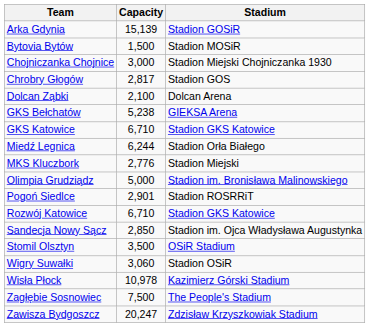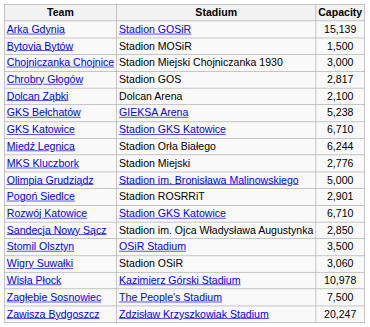 <table class="wikitable sortable">
 <tr>
 <th>Team</th>
+<th>Stadium</th>
 <th>Capacity</th>
-<th>Stadium</th>
 </tr>
 <tr>
 <td><a href='#'>Arka Gdynia</a></td>
+<td><a href='#'>Stadion GOSiR</a></td>
 <td style="text-align:center;">15,139</td>
-<td><a href='#'>Stadion GOSiR</a></td>
 </tr>
 <tr>
 <td><a href='#'>Bytovia Bytów</a></td>
+<td>Stadion MOSiR</td>
 <td style="text-align:center;">1,500</td>
-<td>Stadion MOSiR</td>
 </tr>
 <tr>
 <td><a href='#'>Chojniczanka Chojnice</a></td>
+<td>Stadion Miejski Chojniczanka 1930</td>
 <td style="text-align:center;">3,000</td>
-<td>Stadion Miejski Chojniczanka 1930</td>
 </tr>
 <tr>
 <td><a href='#'>Chrobry Głogów</a></td>
+<td>Stadion GOS</td>
 <td style="text-align:center;">2,817</td>
-<td>Stadion GOS</td>
 </tr>
 <tr>
 <td><a href='#'>Dolcan Ząbki</a></td>
+<td>Dolcan Arena</td>
 <td style="text-align:center;">2,100</td>
-<td>Dolcan Arena</td>
 </tr>
 <tr>
 <td><a href='#'>GKS Bełchatów</a></td>
+<td><a href='#'>GIEKSA Arena</a></td>
 <td style="text-align:center;">5,238</td>
-<td><a href='#'>GIEKSA Arena</a></td>
 </tr>
 <tr>
 <td><a href='#'>GKS Katowice</a></td>
+<td><a href='#'>Stadion GKS Katowice</a></td>
 <td style="text-align:center;">6,710</td>
-<td><a href='#'>Stadion GKS Katowice</a></td>
 </tr>
 <tr>
 <td><a href='#'>Miedź Legnica</a></td>
+<td>Stadion Orła Białego</td>
 <td style="text-align:center;">6,244</td>
-<td>Stadion Orła Białego</td>
 </tr>
 <tr>
 <td><a href='#'>MKS Kluczbork</a></td>
+<td>Stadion Miejski</td>
 <td style="text-align:center;">2,776</td>
-<td>Stadion Miejski</td>
 </tr>
 <tr>
 <td><a href='#'>Olimpia Grudziądz</a></td>
+<td><a href='#'>Stadion im. Bronisława Malinowskiego</a></td>
 <td style="text-align:center;">5,000</td>
-<td><a href='#'>Stadion im. Bronisława Malinowskiego</a></td>
 </tr>
 <tr>
 <td><a href='#'>Pogoń Siedlce</a></td>
+<td>Stadion ROSRRiT </td>
 <td style="text-align:center;">2,901</td>
-<td>Stadion ROSRRiT </td>
 </tr>
 <tr>
 <td><a href='#'>Rozwój Katowice</a></td>
+<td><a href='#'>Stadion GKS Katowice</a> </td>
 <td style="text-align:center;">6,710</td>
-<td><a href='#'>Stadion GKS Katowice</a> </td>
 </tr>
 <tr>
 <td><a href='#'>Sandecja Nowy Sącz</a></td>
+<td>Stadion im. Ojca Władysława Augustynka</td>
 <td style="text-align:center;">2,850</td>
-<td>Stadion im. Ojca Władysława Augustynka</td>
 </tr>
 <tr>
 <td><a href='#'>Stomil Olsztyn</a></td>
+<td><a href='#'>OSiR Stadium</a></td>
 <td style="text-align:center;">3,500</td>
-<td><a href='#'>OSiR Stadium</a></td>
 </tr>
 <tr>
 <td><a href='#'>Wigry Suwałki</a></td>
+<td>Stadion OSiR</td>
 <td style="text-align:center;">3,060</td>
-<td>Stadion OSiR</td>
 </tr>
 <tr>
 <td><a href='#'>Wisła Płock</a></td>
+<td><a href='#'>Kazimierz Górski Stadium</a></td>
 <td style="text-align:center;">10,978</td>
-<td><a href='#'>Kazimierz Górski Stadium</a></td>
 </tr>
 <tr>
 <td><a href='#'>Zagłębie Sosnowiec</a></td>
+<td><a href='#'>The People's Stadium</a></td>
 <td style="text-align:center;">7,500</td>
-<td><a href='#'>The People's Stadium</a></td>
 </tr>
 <tr>
 <td><a href='#'>Zawisza Bydgoszcz</a></td>
+<td><a href='#'>Zdzisław Krzyszkowiak Stadium</a></td>
 <td style="text-align:center;">20,247</td>
-<td><a href='#'>Zdzisław Krzyszkowiak Stadium</a></td>
 </tr>
 </table>
